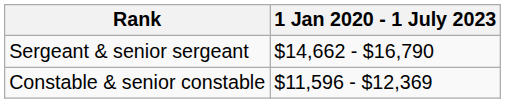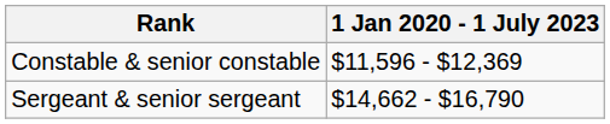 <table class="wikitable">
 <tr>
 <th>Rank</th>
 <th>1 Jan 2020 - 1 July 2023</th>
 </tr>
 <tr>
+<td>Constable & senior constable</td>
+<td>$11,596 - $12,369</td>
+</tr>
+<tr>
 <td>Sergeant & senior sergeant</td>
 <td>$14,662 - $16,790</td>
 </tr>
-<tr>
-<td>Constable & senior constable</td>
-<td>$11,596 - $12,369</td>
-</tr>
 </table>
